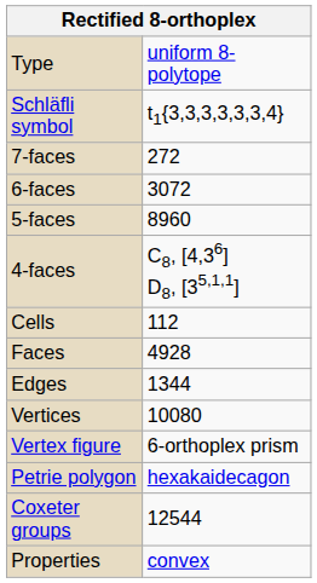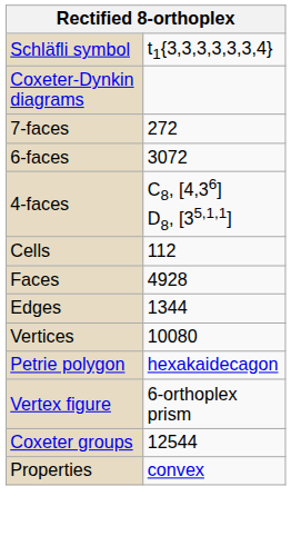 <table class="wikitable" align="right" style="margin-left:10px" width="250">
 <tr>
 <th bgcolor=#e7dcc3 colspan=2>Rectified 8-orthoplex</th>
 </tr>
 <tr>
-<td bgcolor=#e7dcc3>Type</td>
-<td><a href='#'>uniform 8-polytope</a></td>
+<td bgcolor=#e7dcc3><a href='#'>Schläfli symbol</a></td>
+<td>t<sub>1</sub>{3,3,3,3,3,3,4}</td>
 </tr>
 <tr>
-<td bgcolor=#e7dcc3><a href='#'>Schläfli symbol</a></td>
-<td>t<sub>1</sub>{3,3,3,3,3,3,4}</td>
+<td bgcolor=#e7dcc3><a href='#'>Coxeter-Dynkin diagrams</a></td>
+<td><br></td>
 </tr>
 <tr>
 <td bgcolor=#e7dcc3>7-faces</td>
 <td>272</td>
 </tr>
 <tr>
 <td bgcolor=#e7dcc3>6-faces</td>
 <td>3072</td>
-</tr>
-<tr>
-<td bgcolor=#e7dcc3>5-faces</td>
-<td>8960</td>
 </tr>
 <tr>
 <td bgcolor=#e7dcc3>4-faces</td>
 <td>C<sub>8</sub>, [4,3<sup>6</sup>]<br>D<sub>8</sub>, [3<sup>5,1,1</sup>]</td>
 </tr>
 <tr>
 <td bgcolor=#e7dcc3>Cells</td>
 <td>112</td>
 </tr>
 <tr>
 <td bgcolor=#e7dcc3>Faces</td>
 <td>4928</td>
 </tr>
 <tr>
 <td bgcolor=#e7dcc3>Edges</td>
 <td>1344</td>
 </tr>
 <tr>
 <td bgcolor=#e7dcc3>Vertices</td>
 <td>10080</td>
 </tr>
 <tr>
+<td bgcolor=#e7dcc3><a href='#'>Petrie polygon</a></td>
+<td><a href='#'>hexakaidecagon</a></td>
+</tr>
+<tr>
 <td bgcolor=#e7dcc3><a href='#'>Vertex figure</a></td>
 <td>6-orthoplex prism</td>
-</tr>
-<tr>
-<td bgcolor=#e7dcc3><a href='#'>Petrie polygon</a></td>
-<td><a href='#'>hexakaidecagon</a></td>
 </tr>
 <tr>
 <td bgcolor=#e7dcc3><a href='#'>Coxeter groups</a></td>
 <td>12544</td>
 </tr>
 <tr>
 <td bgcolor=#e7dcc3>Properties</td>
 <td><a href='#'>convex</a></td>
 </tr>
 </table>
